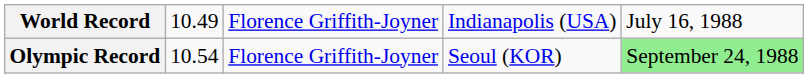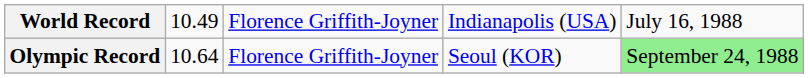 <table class="wikitable">
 <tr>
 <th>World Record</th>
 <td>10.49</td>
 <td> <a href='#'>Florence Griffith-Joyner</a></td>
 <td><a href='#'>Indianapolis</a> (<a href='#'>USA</a>)</td>
 <td>July 16, 1988</td>
 </tr>
 <tr>
 <th>Olympic Record</th>
-<td>10.54</td>
+<td>10.64</td>
 <td> <a href='#'>Florence Griffith-Joyner</a></td>
 <td><a href='#'>Seoul</a> (<a href='#'>KOR</a>)</td>
 <td style="background: lightgreen;">September 24, 1988</td>
 </tr>
 </table>
